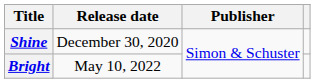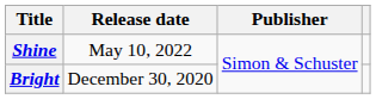 <table class="wikitable plainrowheaders" style="text-align:center">
 <tr>
 <th scope="col">Title</th>
 <th scope="col">Release date</th>
 <th scope="col">Publisher</th>
 <th scope="col"></th>
 </tr>
 <tr>
 <th scope="row"><em><a href='#'>Shine</a></em></th>
-<td>December 30, 2020</td>
+<td>May 10, 2022</td>
 <td rowspan="2"><a href='#'>Simon & Schuster</a></td>
 <td></td>
 </tr>
 <tr>
 <th scope="row"><em><a href='#'>Bright</a></em></th>
-<td>May 10, 2022</td>
+<td>December 30, 2020</td>
 <td></td>
 </tr>
 </table>
